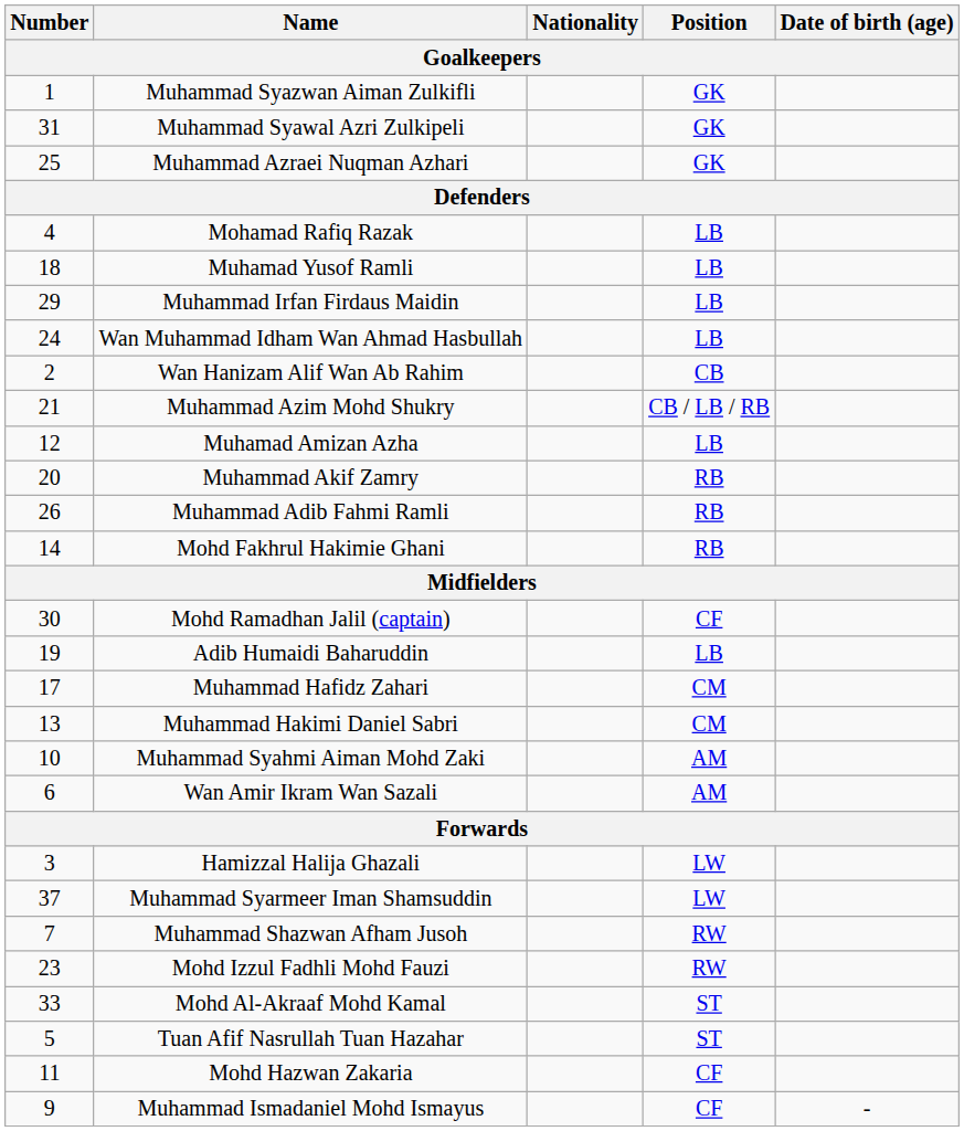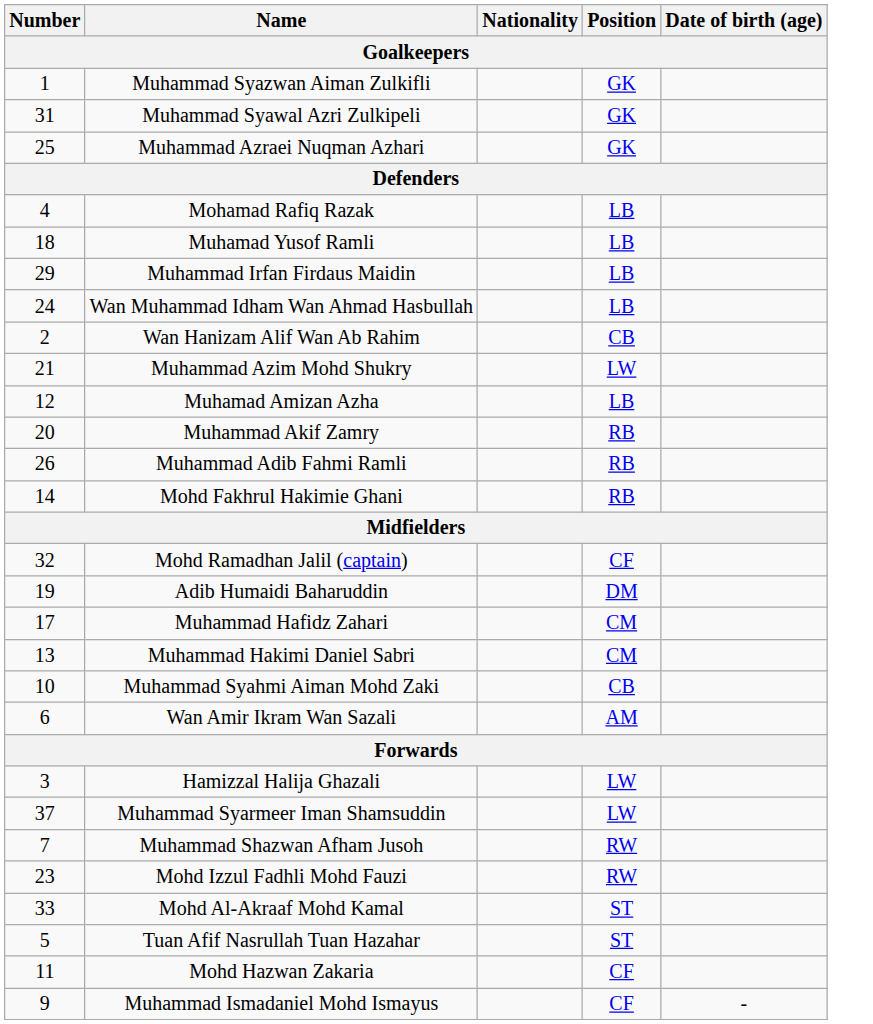 <table class="wikitable sortable" style="text-align:center;">
 <tr>
 <th style="text-align:center;">Number</th>
 <th style="text-align:center;">Name</th>
 <th style="text-align:center;">Nationality</th>
 <th style="text-align:center;">Position</th>
 <th style="text-align:center;">Date of birth (age)</th>
 </tr>
 <tr>
 <th colspan="8" style="text-align:center;">Goalkeepers</th>
 </tr>
 <tr>
 <td>1</td>
 <td>Muhammad Syazwan Aiman Zulkifli</td>
 <td></td>
 <td><a href='#'>GK</a></td>
 <td></td>
 </tr>
 <tr>
 <td>31</td>
 <td>Muhammad Syawal Azri Zulkipeli</td>
 <td></td>
 <td><a href='#'>GK</a></td>
 <td></td>
 </tr>
 <tr>
 <td>25</td>
 <td>Muhammad Azraei Nuqman Azhari</td>
 <td></td>
 <td><a href='#'>GK</a></td>
 <td></td>
 </tr>
 <tr>
 <th colspan="8" style="text-align:center;">Defenders</th>
 </tr>
 <tr>
 <td>4</td>
 <td>Mohamad Rafiq Razak</td>
 <td></td>
 <td><a href='#'>LB</a></td>
 <td></td>
 </tr>
 <tr>
 <td>18</td>
 <td>Muhamad Yusof Ramli</td>
 <td></td>
 <td><a href='#'>LB</a></td>
 <td></td>
 </tr>
 <tr>
 <td>29</td>
 <td>Muhammad Irfan Firdaus Maidin</td>
 <td></td>
 <td><a href='#'>LB</a></td>
 <td></td>
 </tr>
 <tr>
 <td>24</td>
 <td>Wan Muhammad Idham Wan Ahmad Hasbullah</td>
 <td></td>
 <td><a href='#'>LB</a></td>
 <td></td>
 </tr>
 <tr>
 <td>2</td>
 <td>Wan Hanizam Alif Wan Ab Rahim</td>
 <td></td>
 <td><a href='#'>CB</a></td>
 <td></td>
 </tr>
 <tr>
 <td>21</td>
 <td>Muhammad Azim Mohd Shukry</td>
 <td></td>
-<td><a href='#'>CB</a> / <a href='#'>LB</a> / <a href='#'>RB</a></td>
+<td><a href='#'>LW</a></td>
 <td></td>
 </tr>
 <tr>
 <td>12</td>
 <td>Muhamad Amizan Azha</td>
 <td></td>
 <td><a href='#'>LB</a></td>
 <td></td>
 </tr>
 <tr>
 <td>20</td>
 <td>Muhammad Akif Zamry</td>
 <td></td>
 <td><a href='#'>RB</a></td>
 <td></td>
 </tr>
 <tr>
 <td>26</td>
 <td>Muhammad Adib Fahmi Ramli</td>
 <td></td>
 <td><a href='#'>RB</a></td>
 <td></td>
 </tr>
 <tr>
 <td>14</td>
 <td>Mohd Fakhrul Hakimie Ghani</td>
 <td></td>
 <td><a href='#'>RB</a></td>
 <td></td>
 </tr>
 <tr>
 <th colspan="8" style="text-align:center;">Midfielders</th>
 </tr>
 <tr>
-<td>30</td>
+<td>32</td>
 <td>Mohd Ramadhan Jalil (<a href='#'>captain</a>)</td>
 <td></td>
 <td><a href='#'>CF</a></td>
 <td></td>
 </tr>
 <tr>
 <td>19</td>
 <td>Adib Humaidi Baharuddin</td>
 <td></td>
-<td><a href='#'>LB</a></td>
+<td><a href='#'>DM</a></td>
 <td></td>
 </tr>
 <tr>
 <td>17</td>
 <td>Muhammad Hafidz Zahari</td>
 <td></td>
 <td><a href='#'>CM</a></td>
 <td></td>
 </tr>
 <tr>
 <td>13</td>
 <td>Muhammad Hakimi Daniel Sabri</td>
 <td></td>
 <td><a href='#'>CM</a></td>
 <td></td>
 </tr>
 <tr>
 <td>10</td>
 <td>Muhammad Syahmi Aiman Mohd Zaki</td>
 <td></td>
-<td><a href='#'>AM</a></td>
+<td><a href='#'>CB</a></td>
 <td></td>
 </tr>
 <tr>
 <td>6</td>
 <td>Wan Amir Ikram Wan Sazali</td>
 <td></td>
 <td><a href='#'>AM</a></td>
 <td></td>
 </tr>
 <tr>
 <th colspan="8" style="text-align:center;">Forwards</th>
 </tr>
 <tr>
 <td>3</td>
 <td>Hamizzal Halija Ghazali</td>
 <td></td>
 <td><a href='#'>LW</a></td>
 <td></td>
 </tr>
 <tr>
 <td>37</td>
 <td>Muhammad Syarmeer Iman Shamsuddin</td>
 <td></td>
 <td><a href='#'>LW</a></td>
 <td></td>
 </tr>
 <tr>
 <td>7</td>
 <td>Muhammad Shazwan Afham Jusoh</td>
 <td></td>
 <td><a href='#'>RW</a></td>
 <td></td>
 </tr>
 <tr>
 <td>23</td>
 <td>Mohd Izzul Fadhli Mohd Fauzi</td>
 <td></td>
 <td><a href='#'>RW</a></td>
 <td></td>
 </tr>
 <tr>
 <td>33</td>
 <td>Mohd Al-Akraaf Mohd Kamal</td>
 <td></td>
 <td><a href='#'>ST</a></td>
 <td></td>
 </tr>
 <tr>
 <td>5</td>
 <td>Tuan Afif Nasrullah Tuan Hazahar</td>
 <td></td>
 <td><a href='#'>ST</a></td>
 <td></td>
 </tr>
 <tr>
 <td>11</td>
 <td>Mohd Hazwan Zakaria</td>
 <td></td>
 <td><a href='#'>CF</a></td>
 <td></td>
 </tr>
 <tr>
 <td>9</td>
 <td>Muhammad Ismadaniel Mohd Ismayus</td>
 <td></td>
 <td><a href='#'>CF</a></td>
 <td>-</td>
 </tr>
 <tr>
 </tr>
 </table>
